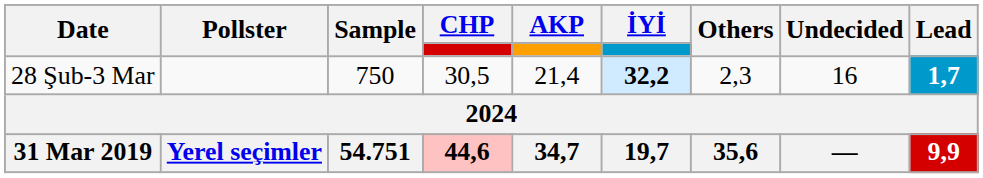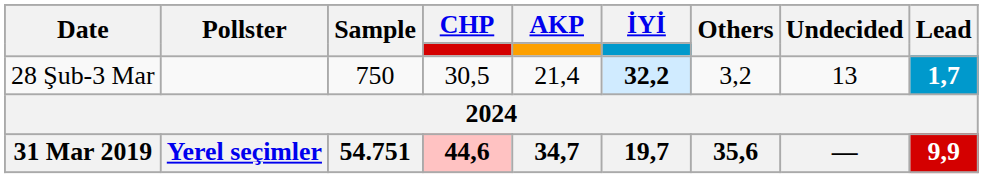 <table class="wikitable mw-collapsible" style="text-align:center; font-size:85%; line-height:14px;">
 <tr>
 <th rowspan="2">Date</th>
 <th rowspan="2">Pollster</th>
 <th rowspan="2">Sample</th>
 <th style="width:3em;"><a href='#'>CHP</a></th>
 <th style="width:3em;"><a href='#'>AKP</a></th>
 <th style="width:3em;"><a href='#'>İYİ</a></th>
 <th rowspan="2">Others</th>
 <th rowspan="2">Undecided</th>
 <th rowspan="2">Lead</th>
 </tr>
 <tr>
 <th style="background:#d40000;"></th>
 <th style="background:#fda000;"></th>
 <th style="background:#0099cc;"></th>
 </tr>
 <tr>
 <td>28 Şub-3 Mar</td>
 <td></td>
 <td>750</td>
 <td>30,5</td>
 <td>21,4</td>
 <td style="background:#D0EBFF"><strong>32,2</strong></td>
-<td>2,3</td>
-<td>16</td>
+<td>3,2</td>
+<td>13</td>
 <th style="background:#0099cc; color:white;">1,7</th>
 </tr>
 <tr>
 <th colspan="14">2024</th>
 </tr>
 <tr>
 <th>31 Mar 2019</th>
 <th><a href='#'>Yerel seçimler</a></th>
 <th>54.751</th>
 <th style="background:#FFC2C2"><strong>44,6</strong></th>
 <th>34,7</th>
 <th>19,7</th>
 <th>35,6</th>
 <th>—</th>
 <th style="background:#d40000; color:white;">9,9</th>
 </tr>
 </table>
